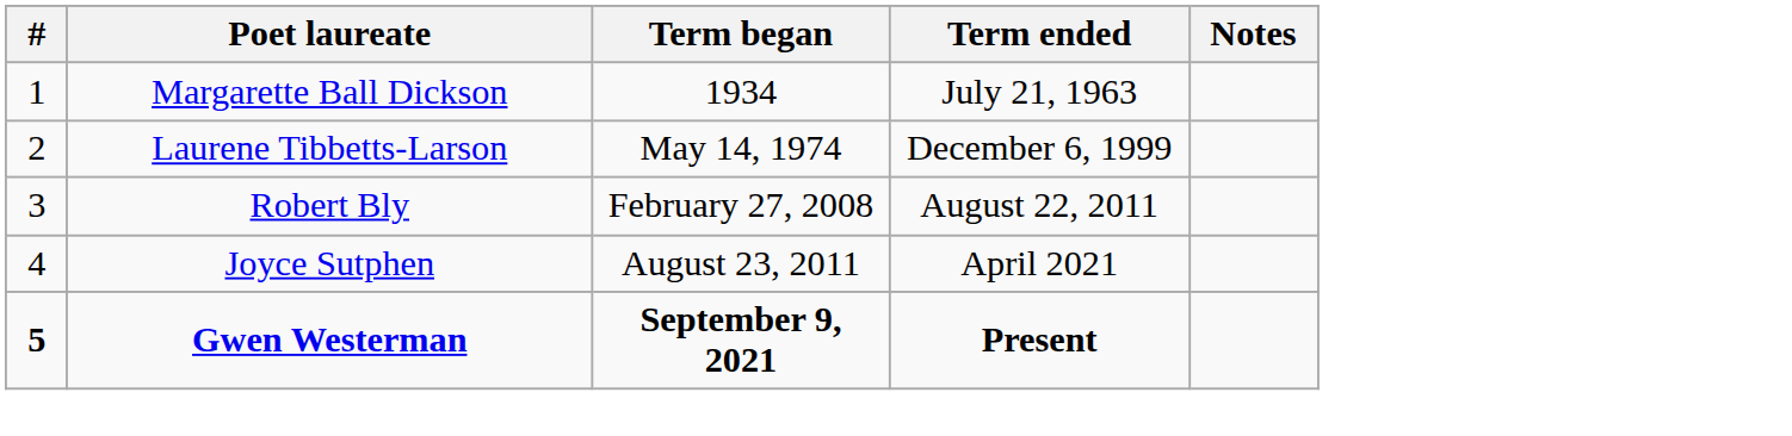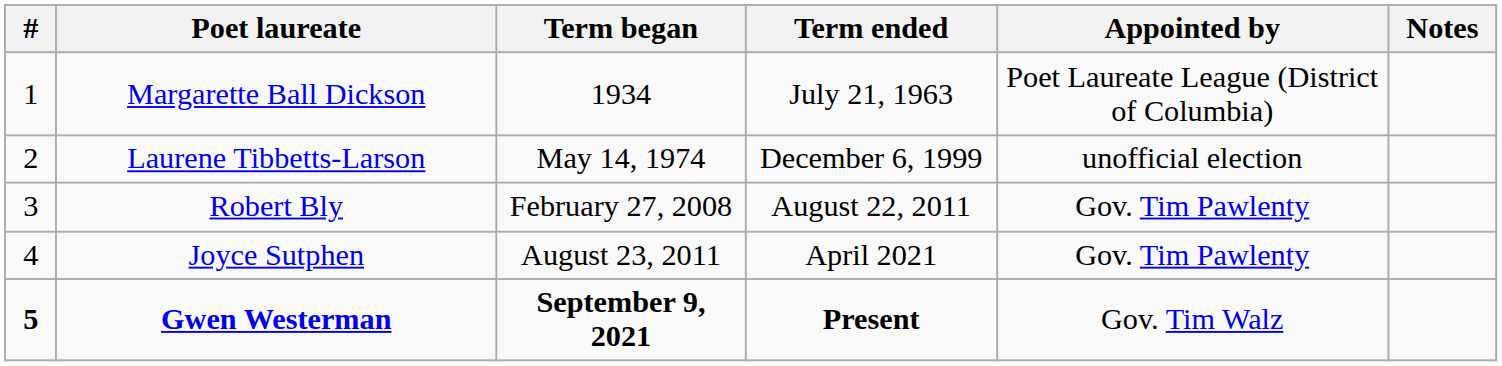 <table class="wikitable" style="text-align:center">
 <tr>
 <th scope="col" style="width:20px;">#</th>
 <th scope="col" style="width:225px;">Poet laureate</th>
 <th scope="col" style="width:125px;">Term began</th>
 <th scope="col" style="width:125px;">Term ended</th>
+<th scope="col" style="width:200px;">Appointed by</th>
 <th scope="col" style="width:50px;">Notes</th>
 </tr>
 <tr>
 <td>1</td>
 <td><a href='#'>Margarette Ball Dickson</a></td>
 <td>1934</td>
 <td>July 21, 1963</td>
+<td>Poet Laureate League (District of Columbia)</td>
 <td></td>
 </tr>
 <tr>
 <td>2</td>
 <td><a href='#'>Laurene Tibbetts-Larson</a></td>
 <td>May 14, 1974</td>
 <td>December 6, 1999</td>
+<td>unofficial election</td>
 <td></td>
 </tr>
 <tr>
 <td>3</td>
 <td><a href='#'>Robert Bly</a></td>
 <td>February 27, 2008</td>
 <td>August 22, 2011</td>
+<td>Gov. <a href='#'>Tim Pawlenty</a></td>
 <td></td>
 </tr>
 <tr>
 <td>4</td>
 <td><a href='#'>Joyce Sutphen</a></td>
 <td>August 23, 2011</td>
 <td>April 2021</td>
+<td>Gov. <a href='#'>Tim Pawlenty</a></td>
 <td></td>
 </tr>
 <tr>
 <td><strong>5</strong></td>
 <td><strong><a href='#'>Gwen Westerman</a></strong></td>
 <td><strong>September 9, 2021</strong></td>
 <td><strong>Present</strong></td>
+<td>Gov. <a href='#'>Tim Walz</a></td>
 <td></td>
 </tr>
 </table>
